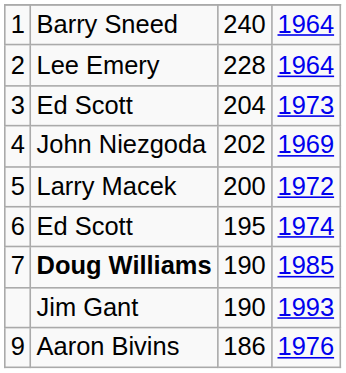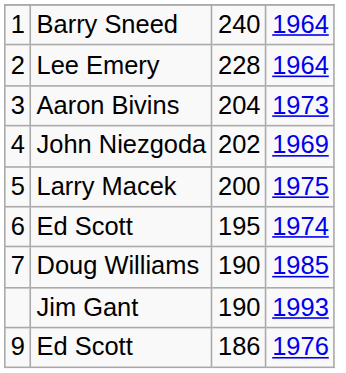 <table class="wikitable">
 <tr>
 </tr>
 <tr>
 <td>1</td>
 <td>Barry Sneed</td>
 <td>240</td>
 <td><a href='#'>1964</a></td>
 </tr>
 <tr>
 <td>2</td>
 <td>Lee Emery</td>
 <td>228</td>
 <td><a href='#'>1964</a></td>
 </tr>
 <tr>
 <td>3</td>
-<td>Ed Scott</td>
+<td>Aaron Bivins</td>
 <td>204</td>
 <td><a href='#'>1973</a></td>
 </tr>
 <tr>
 <td>4</td>
 <td>John Niezgoda</td>
 <td>202</td>
 <td><a href='#'>1969</a></td>
 </tr>
 <tr>
 <td>5</td>
 <td>Larry Macek</td>
 <td>200</td>
-<td><a href='#'>1972</a></td>
+<td><a href='#'>1975</a></td>
 </tr>
 <tr>
 <td>6</td>
 <td>Ed Scott</td>
 <td>195</td>
 <td><a href='#'>1974</a></td>
 </tr>
 <tr>
 <td>7</td>
-<td><strong>Doug Williams</strong></td>
+<td>Doug Williams</td>
 <td>190</td>
 <td><a href='#'>1985</a></td>
 </tr>
 <tr>
 <td></td>
 <td>Jim Gant</td>
 <td>190</td>
 <td><a href='#'>1993</a></td>
 </tr>
 <tr>
 <td>9</td>
-<td>Aaron Bivins</td>
+<td>Ed Scott</td>
 <td>186</td>
 <td><a href='#'>1976</a></td>
 </tr>
 </table>
